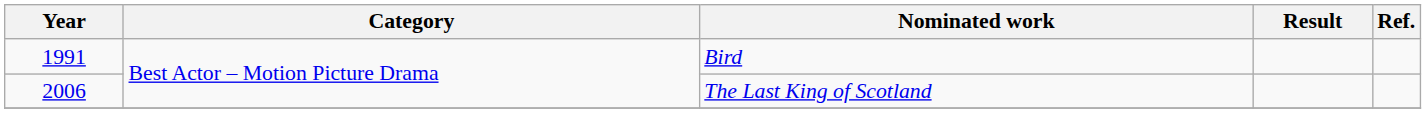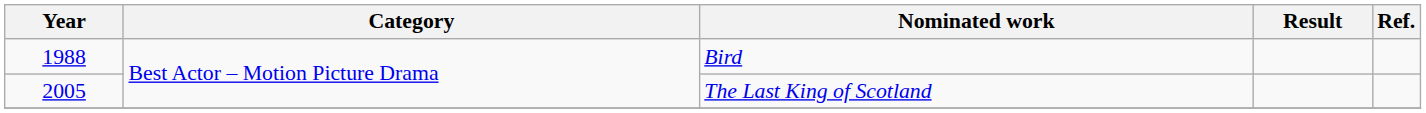 <table class=wikitable>
 <tr>
 <th scope="col" style="width:5em;">Year</th>
 <th scope="col" style="width:26em;">Category</th>
 <th scope="col" style="width:25em;">Nominated work</th>
 <th scope="col" style="width:5em;">Result</th>
 <th>Ref.</th>
 </tr>
 <tr>
-<td style="text-align:center;"><a href='#'>1991</a></td>
+<td style="text-align:center;"><a href='#'>1988</a></td>
 <td rowspan="2"><a href='#'>Best Actor – Motion Picture Drama</a></td>
 <td rowspan="1"><em><a href='#'>Bird</a></em></td>
 <td></td>
 <td rowspan="1"></td>
 </tr>
 <tr>
-<td style="text-align:center;", rowspan="1"><a href='#'>2006</a></td>
+<td style="text-align:center;", rowspan="1"><a href='#'>2005</a></td>
 <td rowspan="1"><em><a href='#'>The Last King of Scotland</a></em></td>
 <td></td>
 <td rowspan="1"></td>
 </tr>
 <tr>
 </tr>
 </table>
